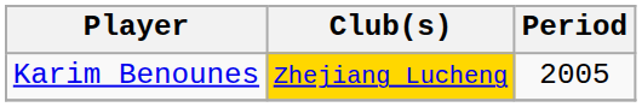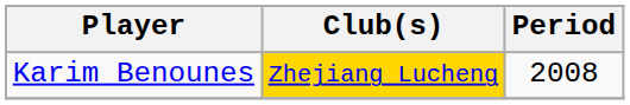 <table class="wikitable collapsible collapsed" style="text-align:center;font-size:95%">
 <tr>
 <th scope="col">Player</th>
 <th scope="col" class="unsortable">Club(s)</th>
 <th scope="col">Period</th>
 </tr>
 <tr>
 <td align="left"><a href='#'>Karim Benounes</a></td>
 <td style="background: gold;"><small><a href='#'>Zhejiang Lucheng</a></small></td>
-<td>2005</td>
+<td>2008</td>
 </tr>
 <tr>
 </tr>
 </table>
